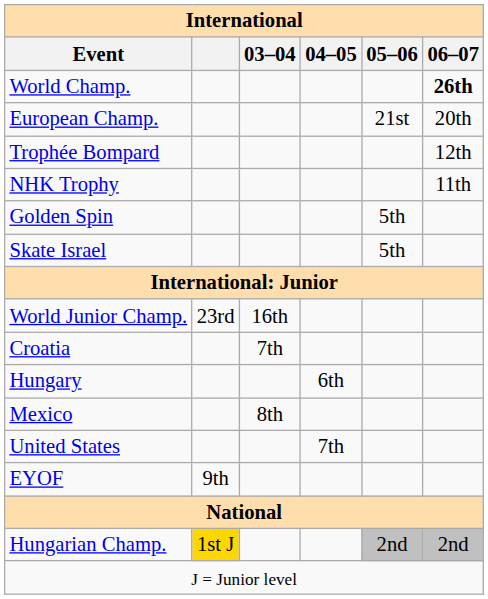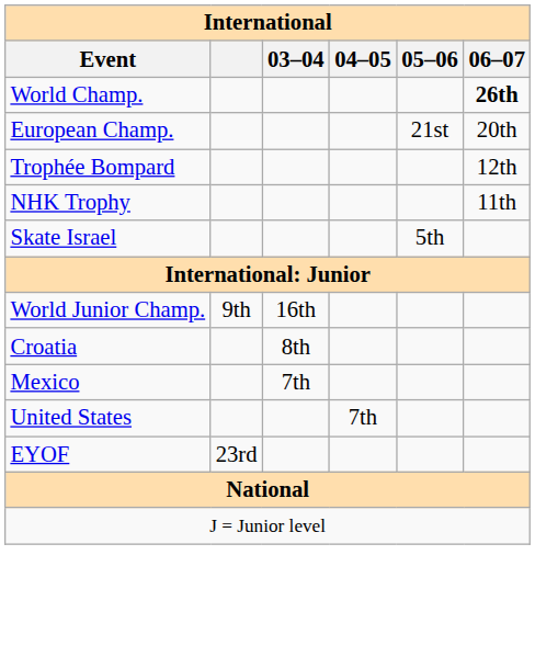 <table class="wikitable" style="text-align:center">
 <tr>
 <th style="background-color: #ffdead; " colspan=6 align=center>International</th>
 </tr>
 <tr>
 <th>Event</th>
 <th></th>
 <th>03–04</th>
 <th>04–05</th>
 <th>05–06</th>
 <th>06–07</th>
 </tr>
 <tr>
 <td align=left><a href='#'>World Champ.</a></td>
 <td></td>
 <td></td>
 <td></td>
 <td></td>
 <td><strong>26th</strong></td>
 </tr>
 <tr>
 <td align=left><a href='#'>European Champ.</a></td>
 <td></td>
 <td></td>
 <td></td>
 <td>21st</td>
 <td>20th</td>
 </tr>
 <tr>
 <td align=left> <a href='#'>Trophée Bompard</a></td>
 <td></td>
 <td></td>
 <td></td>
 <td></td>
 <td>12th</td>
 </tr>
 <tr>
 <td align=left> <a href='#'>NHK Trophy</a></td>
 <td></td>
 <td></td>
 <td></td>
 <td></td>
 <td>11th</td>
 </tr>
 <tr>
-<td align=left><a href='#'>Golden Spin</a></td>
-<td></td>
-<td></td>
-<td></td>
-<td>5th</td>
-<td></td>
-</tr>
-<tr>
 <td align=left><a href='#'>Skate Israel</a></td>
 <td></td>
 <td></td>
 <td></td>
 <td>5th</td>
 <td></td>
 </tr>
 <tr>
 <th style="background-color: #ffdead; " colspan=6 align=center>International: Junior</th>
 </tr>
 <tr>
 <td align=left><a href='#'>World Junior Champ.</a></td>
-<td>23rd</td>
+<td>9th</td>
 <td>16th</td>
 <td></td>
 <td></td>
 <td></td>
 </tr>
 <tr>
 <td align=left> <a href='#'>Croatia</a></td>
 <td></td>
-<td>7th</td>
+<td>8th</td>
 <td></td>
-<td></td>
-<td></td>
-</tr>
-<tr>
-<td align=left> <a href='#'>Hungary</a></td>
-<td></td>
-<td></td>
-<td>6th</td>
 <td></td>
 <td></td>
 </tr>
 <tr>
 <td align=left> <a href='#'>Mexico</a></td>
 <td></td>
-<td>8th</td>
+<td>7th</td>
 <td></td>
 <td></td>
 <td></td>
 </tr>
 <tr>
 <td align=left> <a href='#'>United States</a></td>
 <td></td>
 <td></td>
 <td>7th</td>
 <td></td>
 <td></td>
 </tr>
 <tr>
 <td align=left><a href='#'>EYOF</a></td>
-<td>9th</td>
+<td>23rd</td>
 <td></td>
 <td></td>
 <td></td>
 <td></td>
 </tr>
 <tr>
 <th style="background-color: #ffdead; " colspan=6 align=center>National</th>
 </tr>
 <tr>
-<td align=left><a href='#'>Hungarian Champ.</a></td>
-<td bgcolor=gold>1st J</td>
-<td></td>
-<td></td>
-<td bgcolor=silver>2nd</td>
-<td bgcolor=silver>2nd</td>
-</tr>
-<tr>
 <td colspan=6 align=center><small> J = Junior level </small></td>
 </tr>
 </table>
